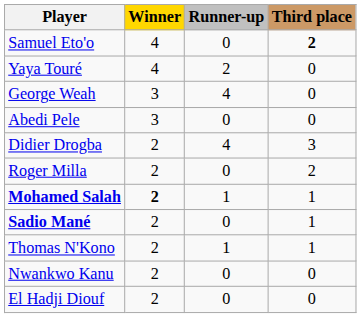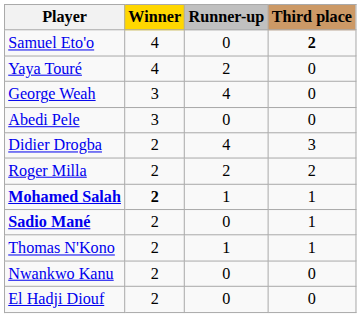 <table class="wikitable" style="text-align:center">
 <tr>
 <th>Player</th>
 <th style="background-color: gold">Winner</th>
 <th style="background-color: silver">Runner-up</th>
 <th style="background-color: #cc9966">Third place</th>
 </tr>
 <tr>
 <td align=left> <a href='#'>Samuel Eto'o</a></td>
 <td>4</td>
 <td>0</td>
 <td><strong>2</strong></td>
 </tr>
 <tr>
 <td align=left> <a href='#'>Yaya Touré</a></td>
 <td>4</td>
 <td>2</td>
 <td>0</td>
 </tr>
 <tr>
 <td align=left> <a href='#'>George Weah</a></td>
 <td>3</td>
 <td>4</td>
 <td>0</td>
 </tr>
 <tr>
 <td align=left> <a href='#'>Abedi Pele</a></td>
 <td>3</td>
 <td>0</td>
 <td>0</td>
 </tr>
 <tr>
 <td align=left> <a href='#'>Didier Drogba</a></td>
 <td>2</td>
 <td>4</td>
 <td>3</td>
 </tr>
 <tr>
 <td align=left> <a href='#'>Roger Milla</a></td>
 <td>2</td>
-<td>0</td>
+<td>2</td>
 <td>2</td>
 </tr>
 <tr>
 <td align=left> <strong><a href='#'>Mohamed Salah</a></strong></td>
 <td><strong>2</strong></td>
 <td>1</td>
 <td>1</td>
 </tr>
 <tr>
 <td align=left> <strong><a href='#'>Sadio Mané</a></strong></td>
 <td>2</td>
 <td>0</td>
 <td>1</td>
 </tr>
 <tr>
 <td align=left> <a href='#'>Thomas N'Kono</a></td>
 <td>2</td>
 <td>1</td>
 <td>1</td>
 </tr>
 <tr>
 <td align=left> <a href='#'>Nwankwo Kanu</a></td>
 <td>2</td>
 <td>0</td>
 <td>0</td>
 </tr>
 <tr>
 <td align=left> <a href='#'>El Hadji Diouf</a></td>
 <td>2</td>
 <td>0</td>
 <td>0</td>
 </tr>
 </table>
